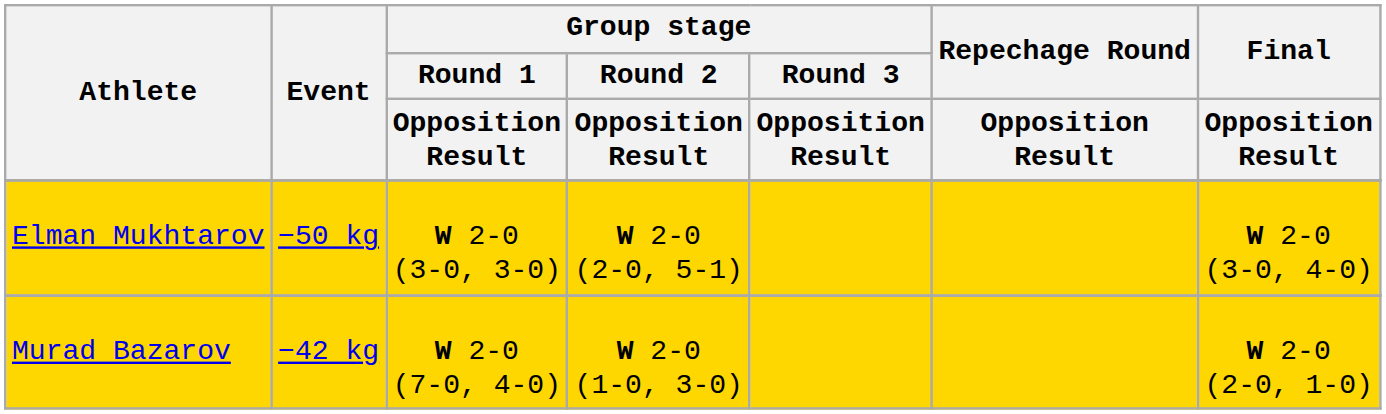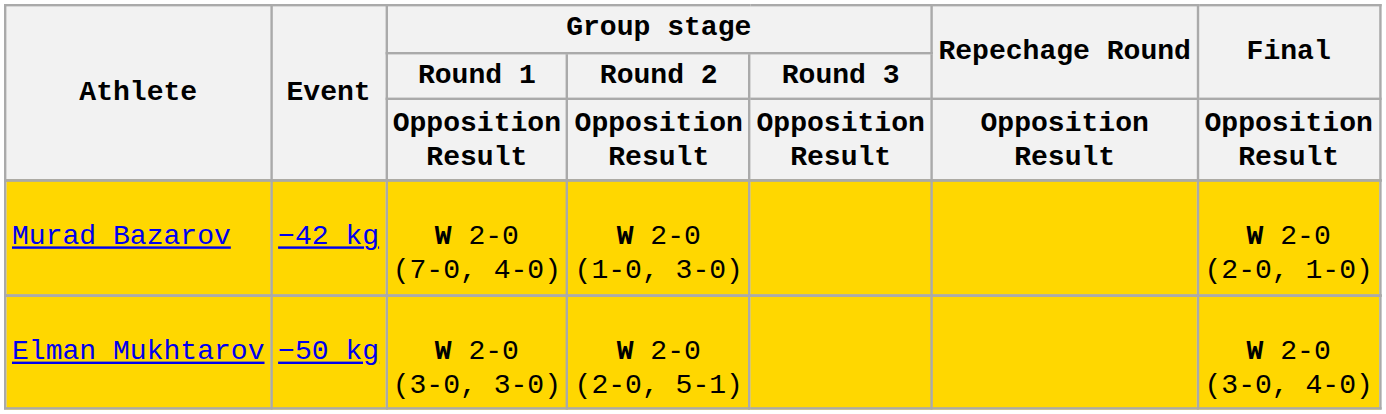 <table class="wikitable" style="font-size:90%">
 <tr>
 <th rowspan="3">Athlete</th>
 <th rowspan="3">Event</th>
 <th colspan="3">Group stage</th>
 <th rowspan="2">Repechage Round</th>
 <th rowspan="2">Final</th>
 </tr>
 <tr>
 <th>Round 1</th>
 <th>Round 2</th>
 <th>Round 3</th>
 </tr>
 <tr>
 <th>Opposition<br>Result</th>
 <th>Opposition<br>Result</th>
 <th>Opposition<br>Result</th>
 <th>Opposition<br>Result</th>
 <th>Opposition<br>Result</th>
 </tr>
 <tr>
 </tr>
 <tr bgcolor=gold>
+<td><a href='#'>Murad Bazarov</a></td>
+<td><a href='#'>−42 kg</a></td>
+<td align=center><br><strong>W</strong> 2-0<br>(7-0, 4-0)</td>
+<td align=center><br><strong>W</strong> 2-0<br>(1-0, 3-0)</td>
+<td align=center></td>
+<td></td>
+<td align=center><br><strong>W</strong> 2-0<br>(2-0, 1-0)</td>
+</tr>
+<tr>
+</tr>
+<tr bgcolor=gold>
 <td><a href='#'>Elman Mukhtarov</a></td>
 <td><a href='#'>−50 kg</a></td>
 <td align=center><br><strong>W</strong> 2-0<br>(3-0, 3-0)</td>
 <td align=center><br><strong>W</strong> 2-0<br>(2-0, 5-1)</td>
 <td></td>
 <td></td>
 <td align=center><br><strong>W</strong> 2-0<br>(3-0, 4-0)</td>
 </tr>
-<tr>
-</tr>
-<tr bgcolor=gold>
-<td><a href='#'>Murad Bazarov</a></td>
-<td><a href='#'>−42 kg</a></td>
-<td align=center><br><strong>W</strong> 2-0<br>(7-0, 4-0)</td>
-<td align=center><br><strong>W</strong> 2-0<br>(1-0, 3-0)</td>
-<td align=center></td>
-<td></td>
-<td align=center><br><strong>W</strong> 2-0<br>(2-0, 1-0)</td>
-</tr>
 </table>
